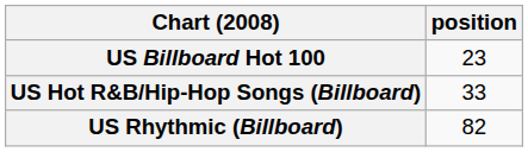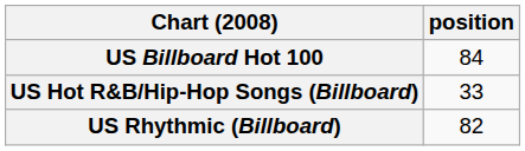 <table class="wikitable sortable plainrowheaders" style="text-align:center;">
 <tr>
 <th scope="col">Chart (2008)</th>
 <th scope="col">position</th>
 </tr>
 <tr>
 <th scope="row">US <em>Billboard</em> Hot 100</th>
-<td>23</td>
+<td>84</td>
 </tr>
 <tr>
 <th scope="row">US Hot R&B/Hip-Hop Songs (<em>Billboard</em>)</th>
 <td>33</td>
 </tr>
 <tr>
 <th scope="row">US Rhythmic (<em>Billboard</em>)</th>
 <td>82</td>
 </tr>
 </table>
